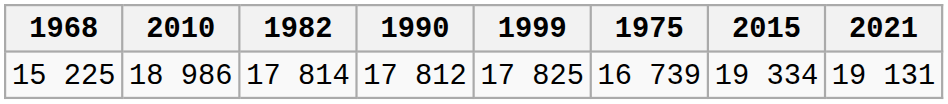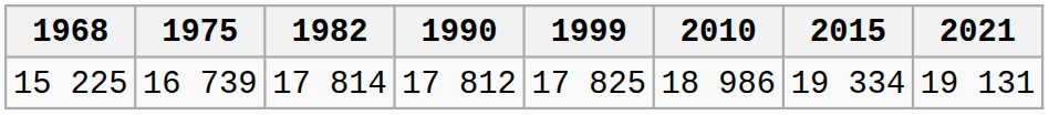 <table class="wikitable">
 <tr>
 <th>1968</th>
-<th>2010</th>
+<th>1975</th>
 <th>1982</th>
 <th>1990</th>
 <th>1999</th>
-<th>1975</th>
+<th>2010</th>
 <th>2015</th>
 <th>2021</th>
 </tr>
 <tr>
 <td>15 225</td>
-<td>18 986</td>
+<td>16 739</td>
 <td>17 814</td>
 <td>17 812</td>
 <td>17 825</td>
-<td>16 739</td>
+<td>18 986</td>
 <td>19 334</td>
 <td>19 131</td>
 </tr>
 </table>
